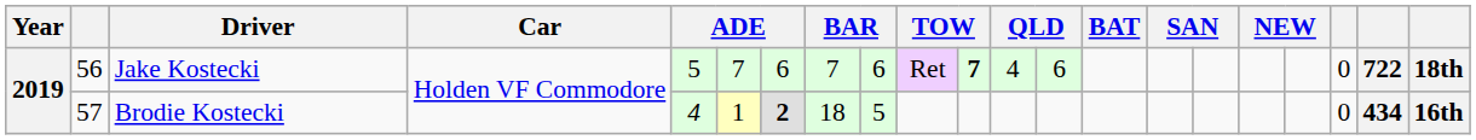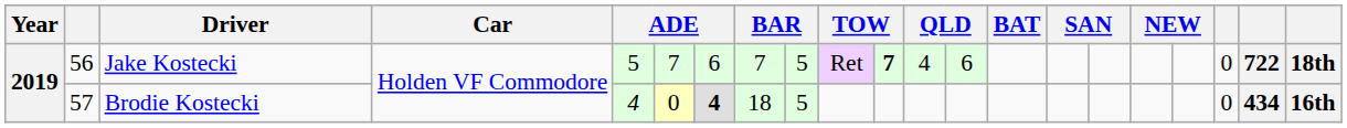 <table class="wikitable" style="font-size: 85%; text-align: center">
 <tr>
 <th valign="middle">Year</th>
 <th valign="middle"></th>
 <th valign="middle" width="150">Driver</th>
 <th valign="middle">Car</th>
 <th colspan="3" width="63px"><a href='#'>ADE</a><br></th>
 <th colspan="2" width="42px"><a href='#'>BAR</a><br></th>
 <th colspan="2" width="42px"><a href='#'>TOW</a><br></th>
 <th colspan="2" width="42px"><a href='#'>QLD</a><br></th>
 <th width="21px"><a href='#'>BAT</a><br></th>
 <th colspan="2" width="42px"><a href='#'>SAN</a><br></th>
 <th colspan="2" width="42px"><a href='#'>NEW</a><br></th>
 <th valign="middle"></th>
 <th valign="middle"></th>
 <th valign="middle"></th>
 </tr>
 <tr>
 <th rowspan="2" valign="middle">2019</th>
 <td>56</td>
 <td align=left> <a href='#'>Jake Kostecki</a></td>
 <td rowspan=2><a href='#'>Holden VF Commodore</a></td>
 <td style="background:#dfffdf;">5</td>
 <td style="background:#dfffdf;">7</td>
 <td style="background:#dfffdf;">6</td>
 <td style="background:#dfffdf;">7</td>
-<td style="background:#dfffdf;">6</td>
+<td style="background:#dfffdf;">5</td>
 <td style="background:#efcfff;">Ret</td>
 <td style="background:#dfffdf;"><strong>7</strong></td>
 <td style="background:#dfffdf;">4</td>
 <td style="background:#dfffdf;">6</td>
 <td></td>
 <td></td>
 <td></td>
 <td></td>
 <td></td>
 <td>0</td>
 <th>722</th>
 <th>18th</th>
 </tr>
 <tr>
 <td>57</td>
 <td align=left> <a href='#'>Brodie Kostecki</a></td>
 <td style="background:#dfffdf;"><em>4</em></td>
-<td style="background:#ffffbf;">1</td>
-<td style="background:#dfdfdf;"><strong>2</strong></td>
+<td style="background:#ffffbf;">0</td>
+<td style="background:#dfdfdf;"><strong>4</strong></td>
 <td style="background:#dfffdf;">18</td>
 <td style="background:#dfffdf;">5</td>
 <td></td>
 <td></td>
 <td></td>
 <td></td>
 <td></td>
 <td></td>
 <td></td>
 <td></td>
 <td></td>
 <td>0</td>
 <th>434</th>
 <th>16th</th>
 </tr>
 </table>
